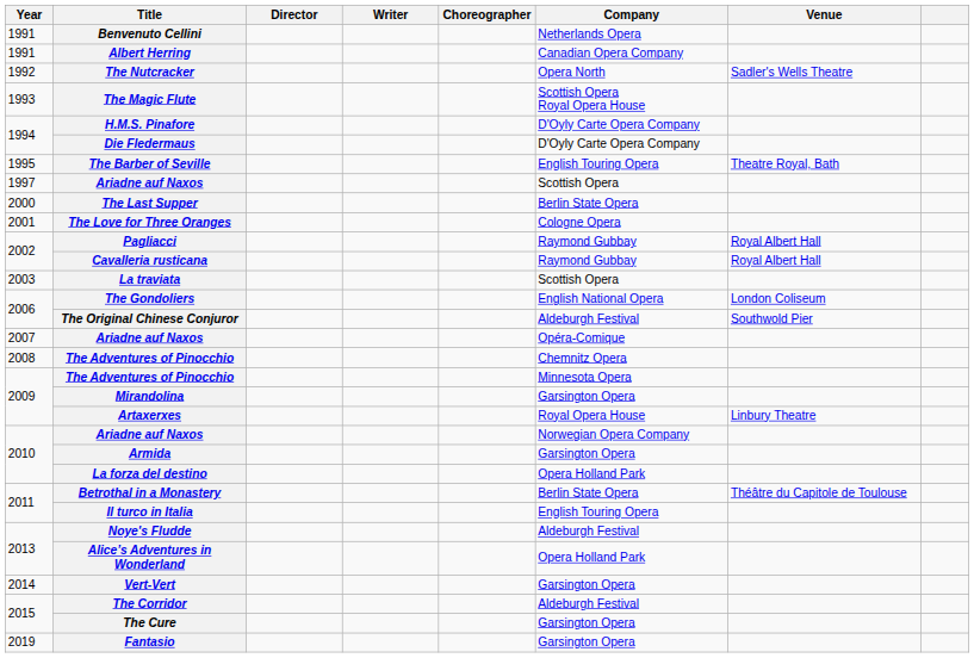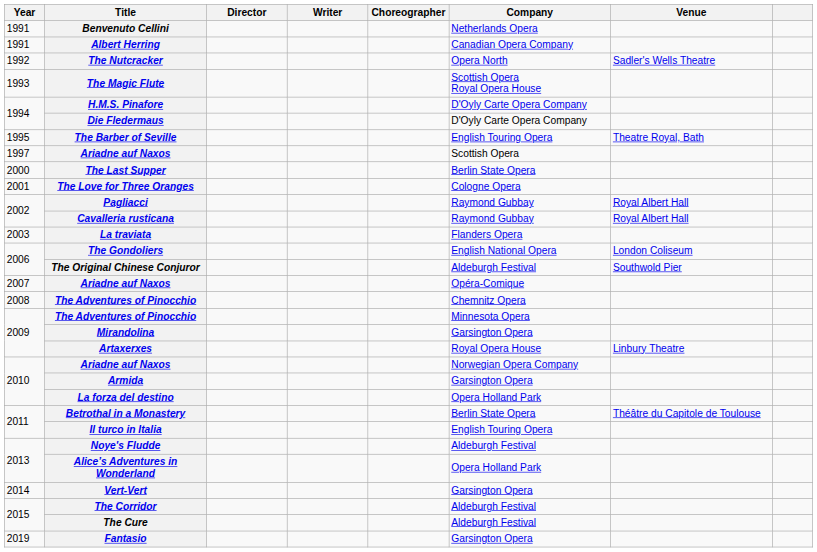 <table class="wikitable plainrowheaders sortable" width="100%">
 <tr>
 <th scope="col" width="5%">Year</th>
 <th scope="col" width="20%">Title</th>
 <th scope="col" width="10%">Director</th>
 <th scope="col" width="10%">Writer</th>
 <th scope="col" width="10%">Choreographer</th>
 <th scope="col" width="20%">Company</th>
 <th scope="col" width="20%">Venue</th>
 <th scope="col" class="unsortable" width="5%"></th>
 </tr>
 <tr>
 <td>1991</td>
 <th scope="row"><em>Benvenuto Cellini</em></th>
 <td></td>
 <td></td>
 <td></td>
 <td><a href='#'>Netherlands Opera</a></td>
 <td></td>
 <td></td>
 </tr>
 <tr>
 <td>1991</td>
 <th scope="row"><em><a href='#'>Albert Herring</a></em></th>
 <td></td>
 <td></td>
 <td></td>
 <td><a href='#'>Canadian Opera Company</a></td>
 <td></td>
 <td></td>
 </tr>
 <tr>
 <td>1992</td>
 <th scope="row"><em><a href='#'>The Nutcracker</a></em></th>
 <td></td>
 <td></td>
 <td></td>
 <td><a href='#'>Opera North</a></td>
 <td><a href='#'>Sadler's Wells Theatre</a></td>
 <td></td>
 </tr>
 <tr>
 <td>1993</td>
 <th scope="row"><em><a href='#'>The Magic Flute</a></em></th>
 <td></td>
 <td></td>
 <td></td>
 <td><a href='#'>Scottish Opera</a><br><a href='#'>Royal Opera House</a></td>
 <td></td>
 <td></td>
 </tr>
 <tr>
 <td rowspan=2>1994</td>
 <th scope="row"><em><a href='#'>H.M.S. Pinafore</a></em></th>
 <td></td>
 <td></td>
 <td></td>
 <td><a href='#'>D'Oyly Carte Opera Company</a></td>
 <td></td>
 <td></td>
 </tr>
 <tr>
 <th scope="row"><em><a href='#'>Die Fledermaus</a></em></th>
 <td></td>
 <td></td>
 <td></td>
 <td>D'Oyly Carte Opera Company</td>
 <td></td>
 <td></td>
 </tr>
 <tr>
 <td>1995</td>
 <th scope="row"><em><a href='#'>The Barber of Seville</a></em></th>
 <td></td>
 <td></td>
 <td></td>
 <td><a href='#'>English Touring Opera</a></td>
 <td><a href='#'>Theatre Royal, Bath</a></td>
 <td></td>
 </tr>
 <tr>
 <td>1997</td>
 <th scope="row"><em><a href='#'>Ariadne auf Naxos</a></em></th>
 <td></td>
 <td></td>
 <td></td>
 <td>Scottish Opera</td>
 <td></td>
 <td></td>
 </tr>
 <tr>
 <td>2000</td>
 <th scope="row"><em><a href='#'>The Last Supper</a></em></th>
 <td></td>
 <td></td>
 <td></td>
 <td><a href='#'>Berlin State Opera</a></td>
 <td></td>
 <td></td>
 </tr>
 <tr>
 <td>2001</td>
 <th scope="row"><em><a href='#'>The Love for Three Oranges</a></em></th>
 <td></td>
 <td></td>
 <td></td>
 <td><a href='#'>Cologne Opera</a></td>
 <td></td>
 <td></td>
 </tr>
 <tr>
 <td rowspan=2>2002</td>
 <th scope="row"><em><a href='#'>Pagliacci</a></em></th>
 <td></td>
 <td></td>
 <td></td>
 <td><a href='#'>Raymond Gubbay</a></td>
 <td><a href='#'>Royal Albert Hall</a></td>
 <td></td>
 </tr>
 <tr>
 <th scope="row"><em><a href='#'>Cavalleria rusticana</a></em></th>
 <td></td>
 <td></td>
 <td></td>
 <td><a href='#'>Raymond Gubbay</a></td>
 <td><a href='#'>Royal Albert Hall</a></td>
 <td></td>
 </tr>
 <tr>
 <td>2003</td>
 <th scope="row"><em><a href='#'>La traviata</a></em></th>
 <td></td>
 <td></td>
 <td></td>
-<td>Scottish Opera</td>
+<td><a href='#'>Flanders Opera</a></td>
 <td></td>
 <td></td>
 </tr>
 <tr>
 <td rowspan=2>2006</td>
 <th scope="row"><em><a href='#'>The Gondoliers</a></em></th>
 <td></td>
 <td></td>
 <td></td>
 <td><a href='#'>English National Opera</a></td>
 <td><a href='#'>London Coliseum</a></td>
 <td></td>
 </tr>
 <tr>
 <th scope="row"><em>The Original Chinese Conjuror</em></th>
 <td></td>
 <td></td>
 <td></td>
 <td><a href='#'>Aldeburgh Festival</a></td>
 <td><a href='#'>Southwold Pier</a></td>
 <td></td>
 </tr>
 <tr>
 <td>2007</td>
 <th scope="row"><em><a href='#'>Ariadne auf Naxos</a></em></th>
 <td></td>
 <td></td>
 <td></td>
 <td><a href='#'>Opéra-Comique</a></td>
 <td></td>
 <td></td>
 </tr>
 <tr>
 <td>2008</td>
 <th scope="row"><em><a href='#'>The Adventures of Pinocchio</a></em></th>
 <td></td>
 <td></td>
 <td></td>
 <td><a href='#'>Chemnitz Opera</a></td>
 <td></td>
 <td></td>
 </tr>
 <tr>
 <td rowspan=3>2009</td>
 <th scope="row"><em><a href='#'>The Adventures of Pinocchio</a></em></th>
 <td></td>
 <td></td>
 <td></td>
 <td><a href='#'>Minnesota Opera</a></td>
 <td></td>
 <td></td>
 </tr>
 <tr>
 <th scope="row"><em><a href='#'>Mirandolina</a></em></th>
 <td></td>
 <td></td>
 <td></td>
 <td><a href='#'>Garsington Opera</a></td>
 <td></td>
 <td></td>
 </tr>
 <tr>
 <th scope="row"><em><a href='#'>Artaxerxes</a></em></th>
 <td></td>
 <td></td>
 <td></td>
 <td><a href='#'>Royal Opera House</a></td>
 <td><a href='#'>Linbury Theatre</a></td>
 <td></td>
 </tr>
 <tr>
 <td rowspan=3>2010</td>
 <th scope="row"><em><a href='#'>Ariadne auf Naxos</a></em></th>
 <td></td>
 <td></td>
 <td></td>
 <td><a href='#'>Norwegian Opera Company</a></td>
 <td></td>
 <td></td>
 </tr>
 <tr>
 <th scope="row"><em><a href='#'>Armida</a></em></th>
 <td></td>
 <td></td>
 <td></td>
 <td><a href='#'>Garsington Opera</a></td>
 <td></td>
 <td></td>
 </tr>
 <tr>
 <th scope="row"><em><a href='#'>La forza del destino</a></em></th>
 <td></td>
 <td></td>
 <td></td>
 <td><a href='#'>Opera Holland Park</a></td>
 <td></td>
 <td></td>
 </tr>
 <tr>
 <td rowspan=2>2011</td>
 <th scope="row"><em><a href='#'>Betrothal in a Monastery</a></em></th>
 <td></td>
 <td></td>
 <td></td>
 <td><a href='#'>Berlin State Opera</a></td>
 <td><a href='#'>Théâtre du Capitole de Toulouse</a></td>
 <td></td>
 </tr>
 <tr>
 <th scope="row"><em><a href='#'>Il turco in Italia</a></em></th>
 <td></td>
 <td></td>
 <td></td>
 <td><a href='#'>English Touring Opera</a></td>
 <td></td>
 <td></td>
 </tr>
 <tr>
 <td rowspan=2>2013</td>
 <th scope="row"><em><a href='#'>Noye's Fludde</a></em></th>
 <td></td>
 <td></td>
 <td></td>
 <td><a href='#'>Aldeburgh Festival</a></td>
 <td></td>
 <td></td>
 </tr>
 <tr>
 <th scope="row"><em><a href='#'>Alice’s Adventures in Wonderland</a></em></th>
 <td></td>
 <td></td>
 <td></td>
 <td><a href='#'>Opera Holland Park</a></td>
 <td></td>
 <td></td>
 </tr>
 <tr>
 <td>2014</td>
 <th scope="row"><em><a href='#'>Vert-Vert</a></em></th>
 <td></td>
 <td></td>
 <td></td>
 <td><a href='#'>Garsington Opera</a></td>
 <td></td>
 <td></td>
 </tr>
 <tr>
 <td rowspan=2>2015</td>
 <th scope="row"><em><a href='#'>The Corridor</a></em></th>
 <td></td>
 <td></td>
 <td></td>
 <td><a href='#'>Aldeburgh Festival</a></td>
 <td></td>
 <td></td>
 </tr>
 <tr>
 <th scope="row"><em>The Cure</em></th>
 <td></td>
 <td></td>
 <td></td>
-<td><a href='#'>Garsington Opera</a></td>
+<td><a href='#'>Aldeburgh Festival</a></td>
 <td></td>
 <td></td>
 </tr>
 <tr>
 <td>2019</td>
 <th scope="row"><em><a href='#'>Fantasio</a></em></th>
 <td></td>
 <td></td>
 <td></td>
 <td><a href='#'>Garsington Opera</a></td>
 <td></td>
 <td></td>
 </tr>
 </table>
